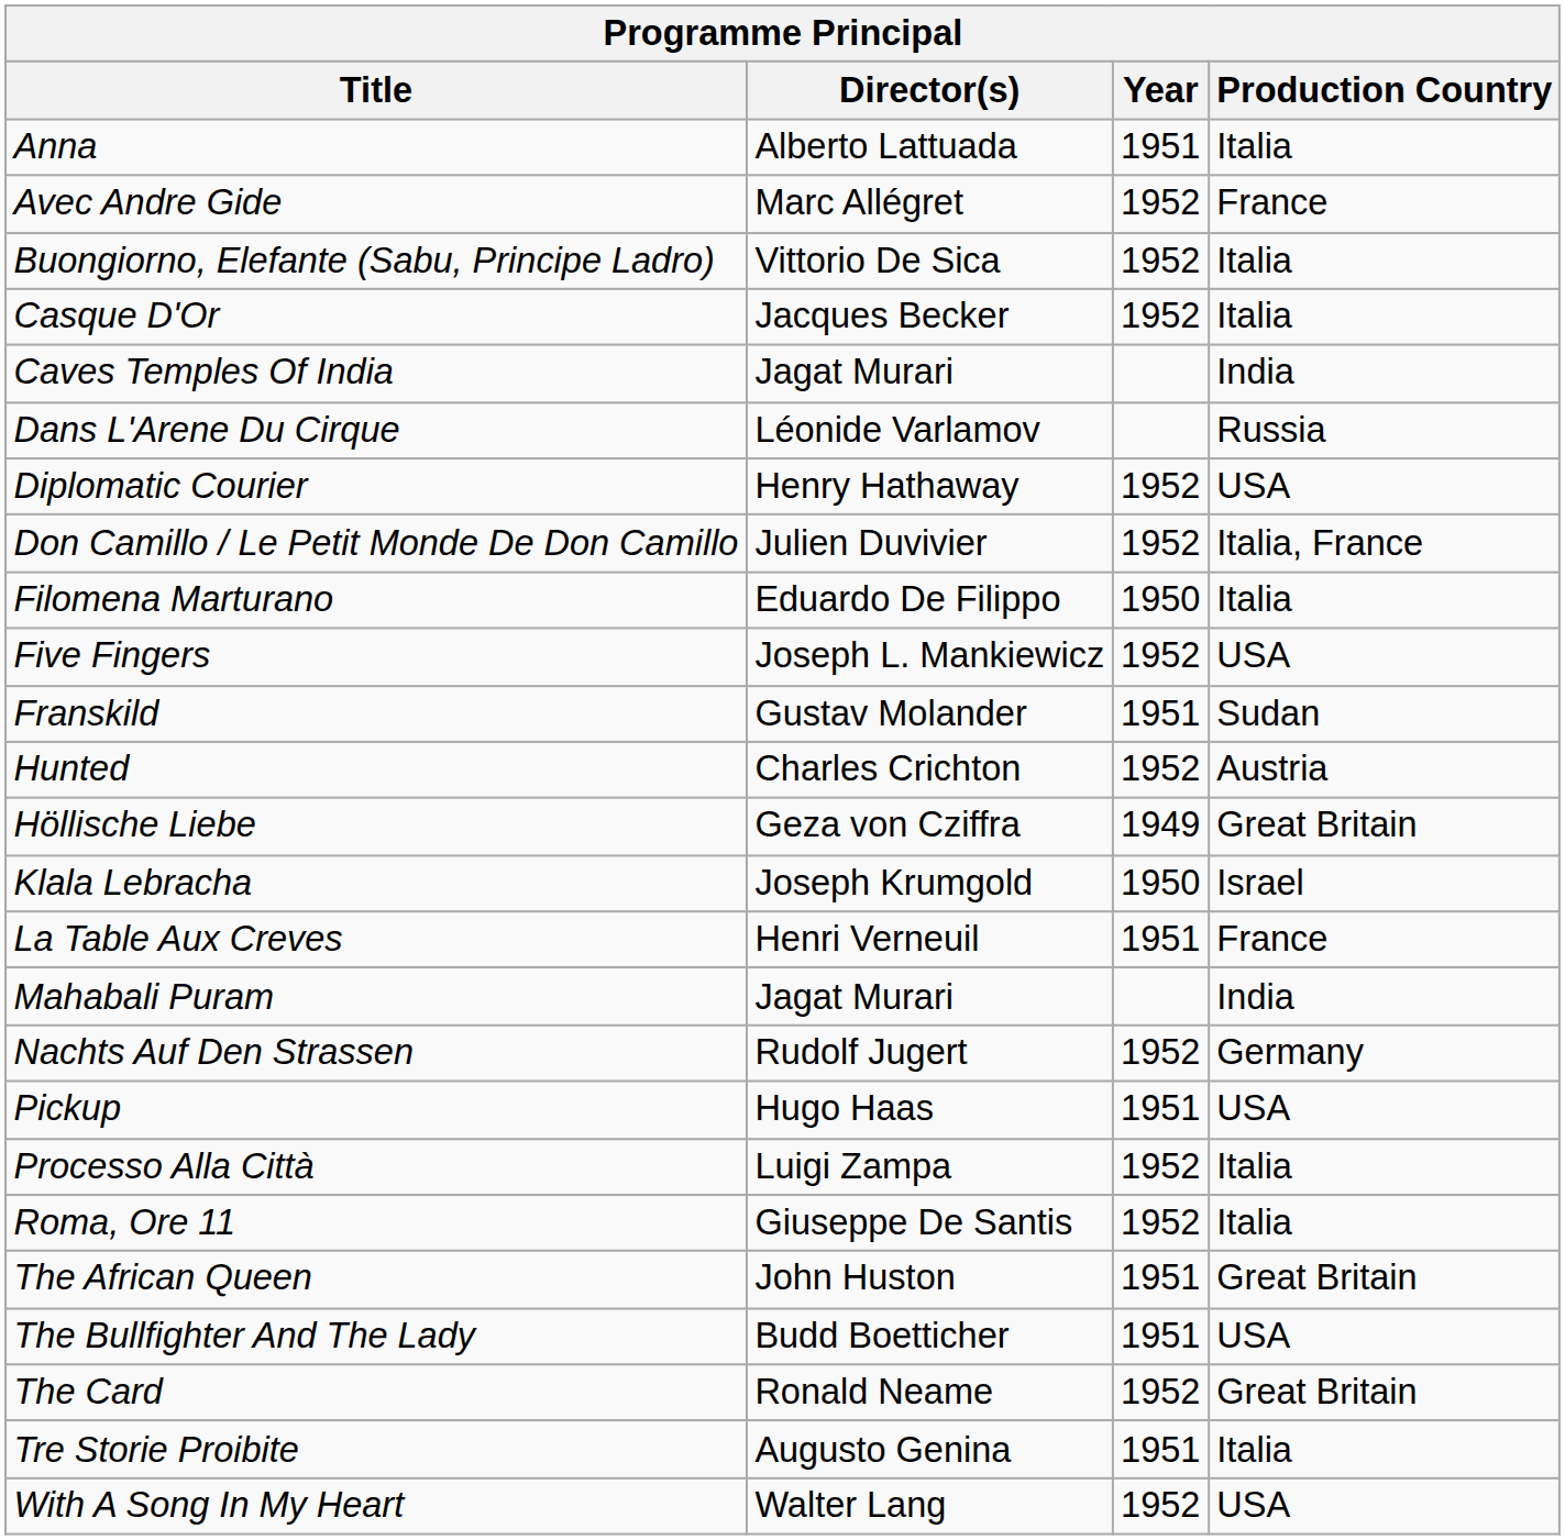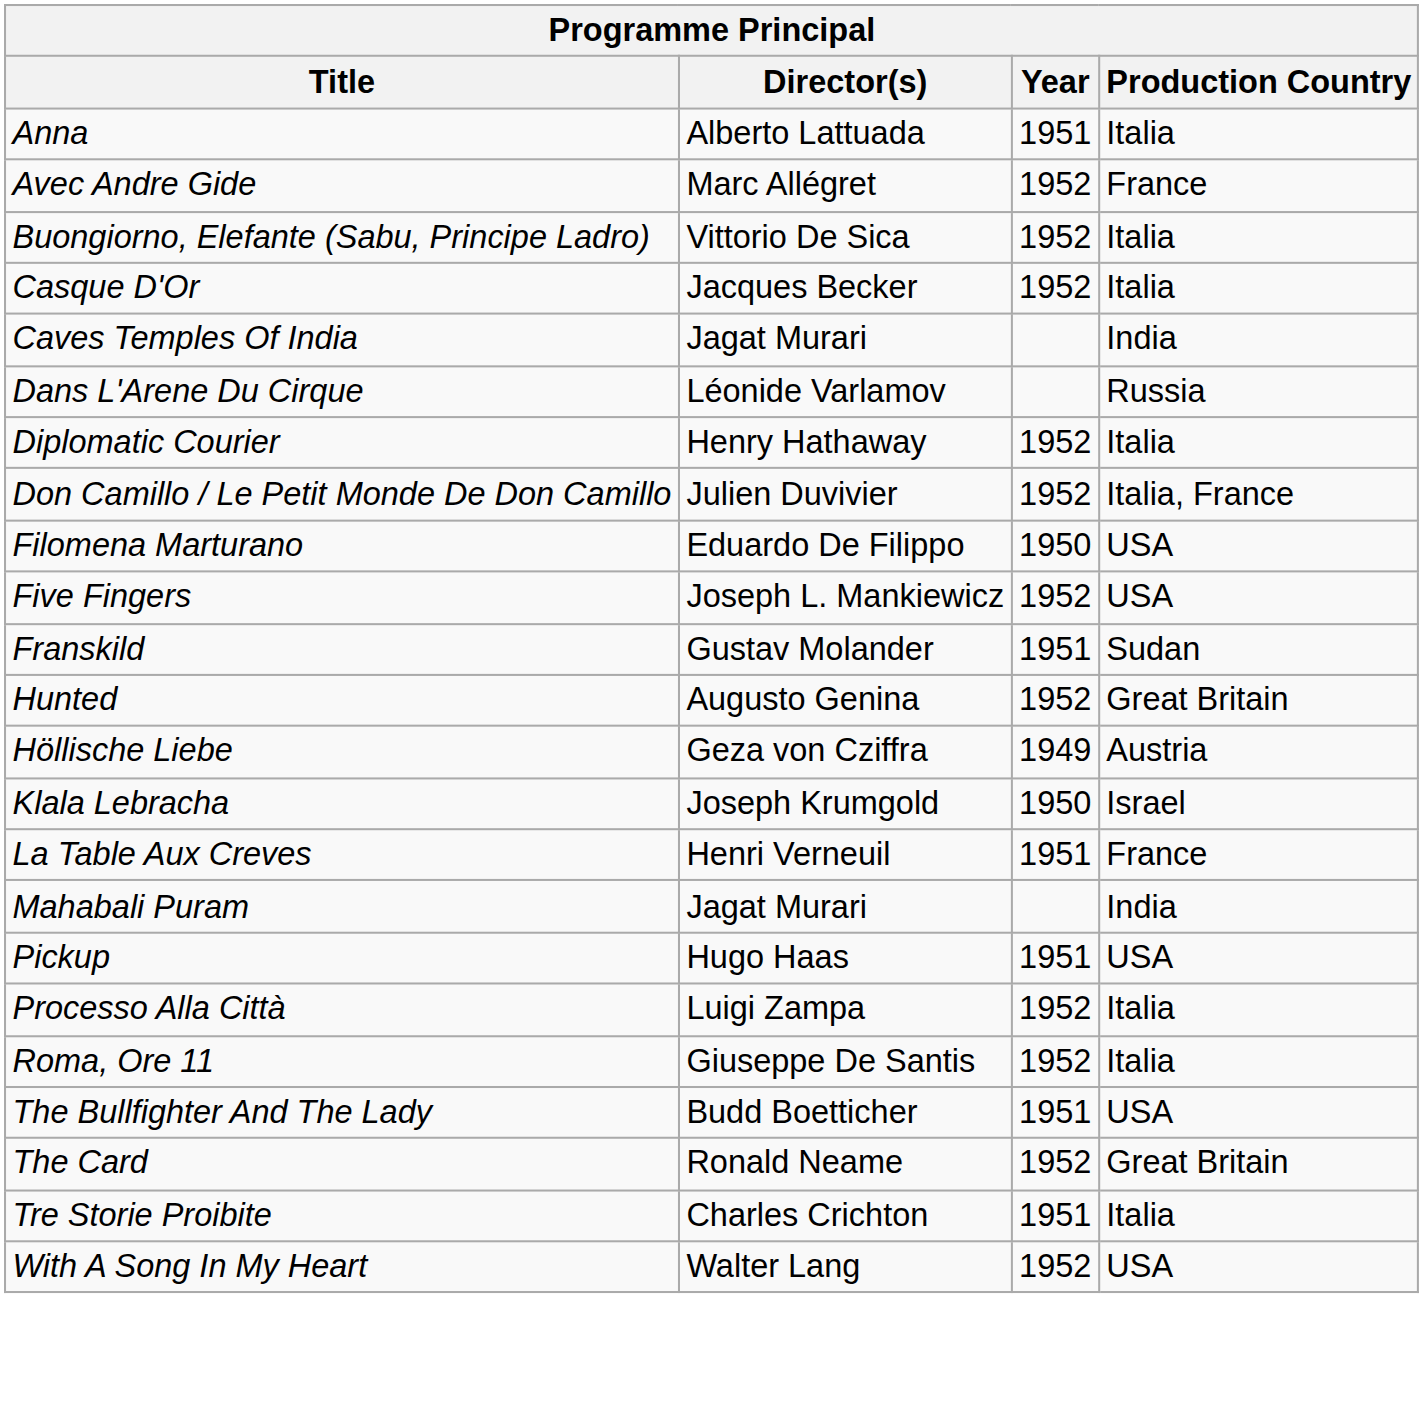 <table class="wikitable">
 <tr>
 <th colspan="4">Programme Principal</th>
 </tr>
 <tr>
 <th>Title</th>
 <th>Director(s)</th>
 <th>Year</th>
 <th>Production Country</th>
 </tr>
 <tr>
 <td><em>Anna</em></td>
 <td>Alberto Lattuada</td>
 <td>1951</td>
 <td>Italia</td>
 </tr>
 <tr>
 <td><em>Avec Andre Gide</em></td>
 <td>Marc Allégret</td>
 <td>1952</td>
 <td>France</td>
 </tr>
 <tr>
 <td><em>Buongiorno, Elefante (Sabu, Principe Ladro)</em></td>
 <td>Vittorio De Sica</td>
 <td>1952</td>
 <td>Italia</td>
 </tr>
 <tr>
 <td><em>Casque D'Or</em></td>
 <td>Jacques Becker</td>
 <td>1952</td>
 <td>Italia</td>
 </tr>
 <tr>
 <td><em>Caves Temples Of India</em></td>
 <td>Jagat Murari</td>
 <td></td>
 <td>India</td>
 </tr>
 <tr>
 <td><em>Dans L'Arene Du Cirque</em></td>
 <td>Léonide Varlamov</td>
 <td></td>
 <td>Russia</td>
 </tr>
 <tr>
 <td><em>Diplomatic Courier</em></td>
 <td>Henry Hathaway</td>
 <td>1952</td>
-<td>USA</td>
+<td>Italia</td>
 </tr>
 <tr>
 <td><em>Don Camillo / Le Petit Monde De Don Camillo</em></td>
 <td>Julien Duvivier</td>
 <td>1952</td>
 <td>Italia, France</td>
 </tr>
 <tr>
 <td><em>Filomena Marturano</em></td>
 <td>Eduardo De Filippo</td>
 <td>1950</td>
-<td>Italia</td>
+<td>USA</td>
 </tr>
 <tr>
 <td><em>Five Fingers</em></td>
 <td>Joseph L. Mankiewicz</td>
 <td>1952</td>
 <td>USA</td>
 </tr>
 <tr>
 <td><em>Franskild</em></td>
 <td>Gustav Molander</td>
 <td>1951</td>
 <td>Sudan</td>
 </tr>
 <tr>
 <td><em>Hunted</em></td>
-<td>Charles Crichton</td>
+<td>Augusto Genina</td>
 <td>1952</td>
-<td>Austria</td>
+<td>Great Britain</td>
 </tr>
 <tr>
 <td><em>Höllische Liebe</em></td>
 <td>Geza von Cziffra</td>
 <td>1949</td>
-<td>Great Britain</td>
+<td>Austria</td>
 </tr>
 <tr>
 <td><em>Klala Lebracha</em></td>
 <td>Joseph Krumgold</td>
 <td>1950</td>
 <td>Israel</td>
 </tr>
 <tr>
 <td><em>La Table Aux Creves</em></td>
 <td>Henri Verneuil</td>
 <td>1951</td>
 <td>France</td>
 </tr>
 <tr>
 <td><em>Mahabali Puram</em></td>
 <td>Jagat Murari</td>
 <td></td>
 <td>India</td>
 </tr>
 <tr>
-<td><em>Nachts Auf Den Strassen</em></td>
-<td>Rudolf Jugert</td>
-<td>1952</td>
-<td>Germany</td>
-</tr>
-<tr>
 <td><em>Pickup</em></td>
 <td>Hugo Haas</td>
 <td>1951</td>
 <td>USA</td>
 </tr>
 <tr>
 <td><em>Processo Alla Città</em></td>
 <td>Luigi Zampa</td>
 <td>1952</td>
 <td>Italia</td>
 </tr>
 <tr>
 <td><em>Roma, Ore 11</em></td>
 <td>Giuseppe De Santis</td>
 <td>1952</td>
 <td>Italia</td>
 </tr>
 <tr>
-<td><em>The African Queen</em></td>
-<td>John Huston</td>
-<td>1951</td>
-<td>Great Britain</td>
-</tr>
-<tr>
 <td><em>The Bullfighter And The Lady</em></td>
 <td>Budd Boetticher</td>
 <td>1951</td>
 <td>USA</td>
 </tr>
 <tr>
 <td><em>The Card</em></td>
 <td>Ronald Neame</td>
 <td>1952</td>
 <td>Great Britain</td>
 </tr>
 <tr>
 <td><em>Tre Storie Proibite</em></td>
-<td>Augusto Genina</td>
+<td>Charles Crichton</td>
 <td>1951</td>
 <td>Italia</td>
 </tr>
 <tr>
 <td><em>With A Song In My Heart</em></td>
 <td>Walter Lang</td>
 <td>1952</td>
 <td>USA</td>
 </tr>
 </table>
